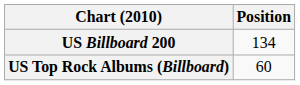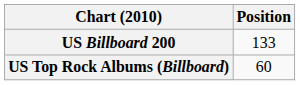 <table class="wikitable sortable plainrowheaders" style="text-align:center">
 <tr>
 <th scope="col">Chart (2010)</th>
 <th scope="col">Position</th>
 </tr>
 <tr>
 <th scope="row">US <em>Billboard</em> 200</th>
-<td>134</td>
+<td>133</td>
 </tr>
 <tr>
 <th scope="row">US Top Rock Albums (<em>Billboard</em>)</th>
 <td>60</td>
 </tr>
 </table>
